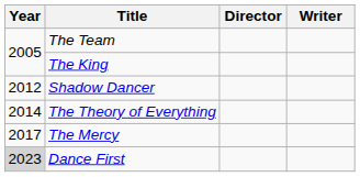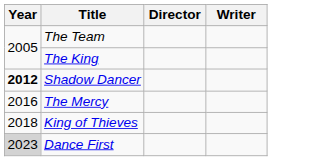 <table class="wikitable">
 <tr>
 <th>Year</th>
 <th>Title</th>
 <th width=65>Director</th>
 <th width=65>Writer</th>
 </tr>
 <tr>
 <td rowspan=2>2005</td>
 <td><em>The Team</em></td>
 <td></td>
 <td></td>
 </tr>
 <tr>
 <td><em><a href='#'>The King</a></em></td>
 <td></td>
 <td></td>
 </tr>
 <tr>
-<td>2012</td>
+<td><strong>2012</strong></td>
 <td><em><a href='#'>Shadow Dancer</a></em></td>
 <td></td>
 <td></td>
 </tr>
 <tr>
-<td>2014</td>
-<td><em><a href='#'>The Theory of Everything</a></em></td>
+<td>2016</td>
+<td><em><a href='#'>The Mercy</a></em></td>
 <td></td>
 <td></td>
 </tr>
 <tr>
-<td>2017</td>
-<td><em><a href='#'>The Mercy</a></em></td>
+<td>2018</td>
+<td><em><a href='#'>King of Thieves</a></em></td>
 <td></td>
 <td></td>
 </tr>
 <tr>
 <td style="background: lightgrey;">2023</td>
 <td><em><a href='#'>Dance First</a></em></td>
 <td></td>
 <td></td>
 </tr>
 </table>
